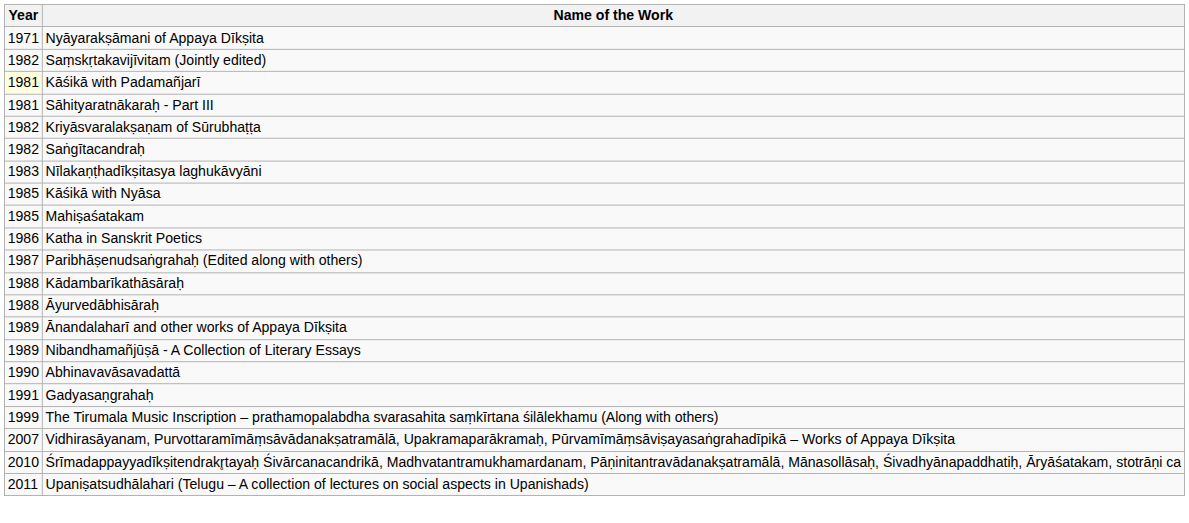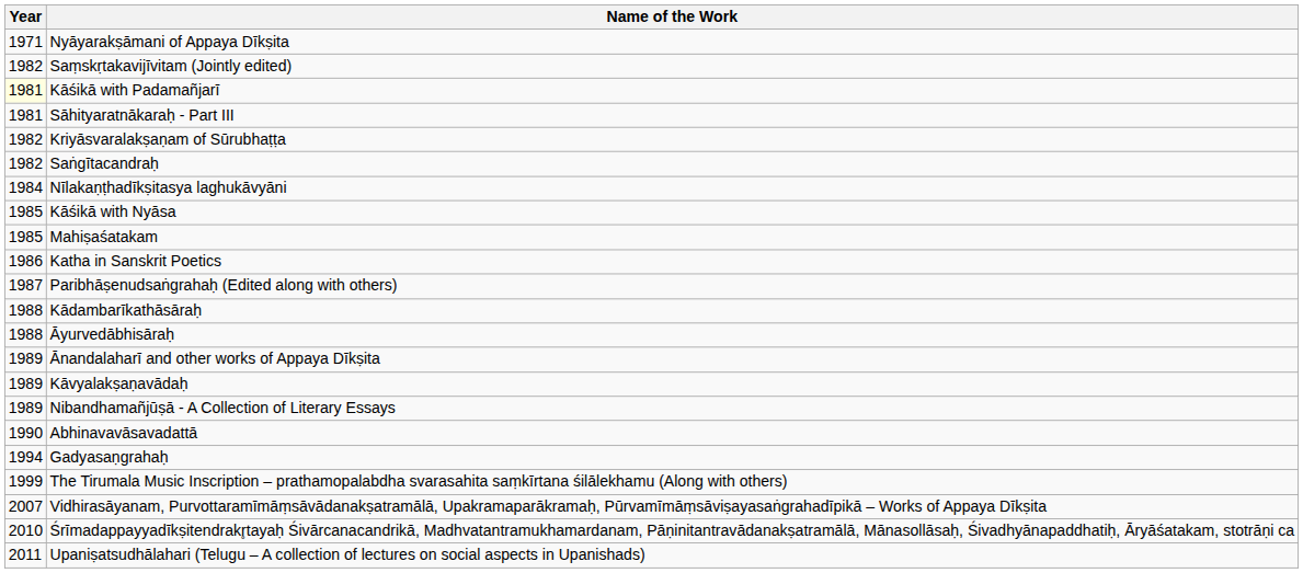 <table class="wikitable sortable">
 <tr>
 <th>Year</th>
 <th>Name of the Work</th>
 </tr>
 <tr>
 <td>1971</td>
 <td>Nyāyarakṣāmani of Appaya Dīkṣita</td>
 </tr>
 <tr>
 <td>1982</td>
 <td>Saṃskṛtakavijīvitam (Jointly edited)</td>
 </tr>
 <tr>
 <td style="background: lightyellow;">1981</td>
 <td>Kāśikā with Padamañjarī</td>
 </tr>
 <tr>
 <td>1981</td>
 <td>Sāhityaratnākaraḥ - Part III</td>
 </tr>
 <tr>
 <td>1982</td>
 <td>Kriyāsvaralakṣaṇam of Sūrubhaṭṭa</td>
 </tr>
 <tr>
 <td>1982</td>
 <td>Saṅgītacandraḥ</td>
 </tr>
 <tr>
-<td>1983</td>
+<td>1984</td>
 <td>Nīlakaṇṭhadīkṣitasya laghukāvyāni</td>
 </tr>
 <tr>
 <td>1985</td>
 <td>Kāśikā with Nyāsa</td>
 </tr>
 <tr>
 <td>1985</td>
 <td>Mahiṣaśatakam</td>
 </tr>
 <tr>
 <td>1986</td>
 <td>Katha in Sanskrit Poetics</td>
 </tr>
 <tr>
 <td>1987</td>
 <td>Paribhāṣenudsaṅgrahaḥ (Edited along with others)</td>
 </tr>
 <tr>
 <td>1988</td>
 <td>Kādambarīkathāsāraḥ</td>
 </tr>
 <tr>
 <td>1988</td>
 <td>Āyurvedābhisāraḥ</td>
 </tr>
 <tr>
 <td>1989</td>
 <td>Ānandalaharī and other works of Appaya Dīkṣita</td>
 </tr>
 <tr>
 <td>1989</td>
+<td>Kāvyalakṣaṇavādaḥ</td>
+</tr>
+<tr>
+<td>1989</td>
 <td>Nibandhamañjūṣā - A Collection of Literary Essays</td>
 </tr>
 <tr>
 <td>1990</td>
 <td>Abhinavavāsavadattā</td>
 </tr>
 <tr>
-<td>1991</td>
+<td>1994</td>
 <td>Gadyasaṇgrahaḥ</td>
 </tr>
 <tr>
 <td>1999</td>
 <td>The Tirumala Music Inscription – prathamopalabdha svarasahita saṃkīrtana śilālekhamu (Along with  others)</td>
 </tr>
 <tr>
 <td>2007</td>
 <td>Vidhirasāyanam, Purvottaramīmāṃsāvādanakṣatramālā, Upakramaparākramaḥ,  Pūrvamīmāṃsāviṣayasaṅgrahadīpikā – Works of Appaya Dīkṣita</td>
 </tr>
 <tr>
 <td>2010</td>
 <td>Śrīmadappayyadīkṣitendrakr̥tayaḥ Śivārcanacandrikā, Madhvatantramukhamardanam, Pāṇinitantravādanakṣatramālā,  Mānasollāsaḥ, Śivadhyānapaddhatiḥ, Āryāśatakam, stotrāṇi ca</td>
 </tr>
 <tr>
 <td>2011</td>
 <td>Upaniṣatsudhālahari (Telugu – A collection of lectures on social aspects in Upanishads)</td>
 </tr>
 </table>
